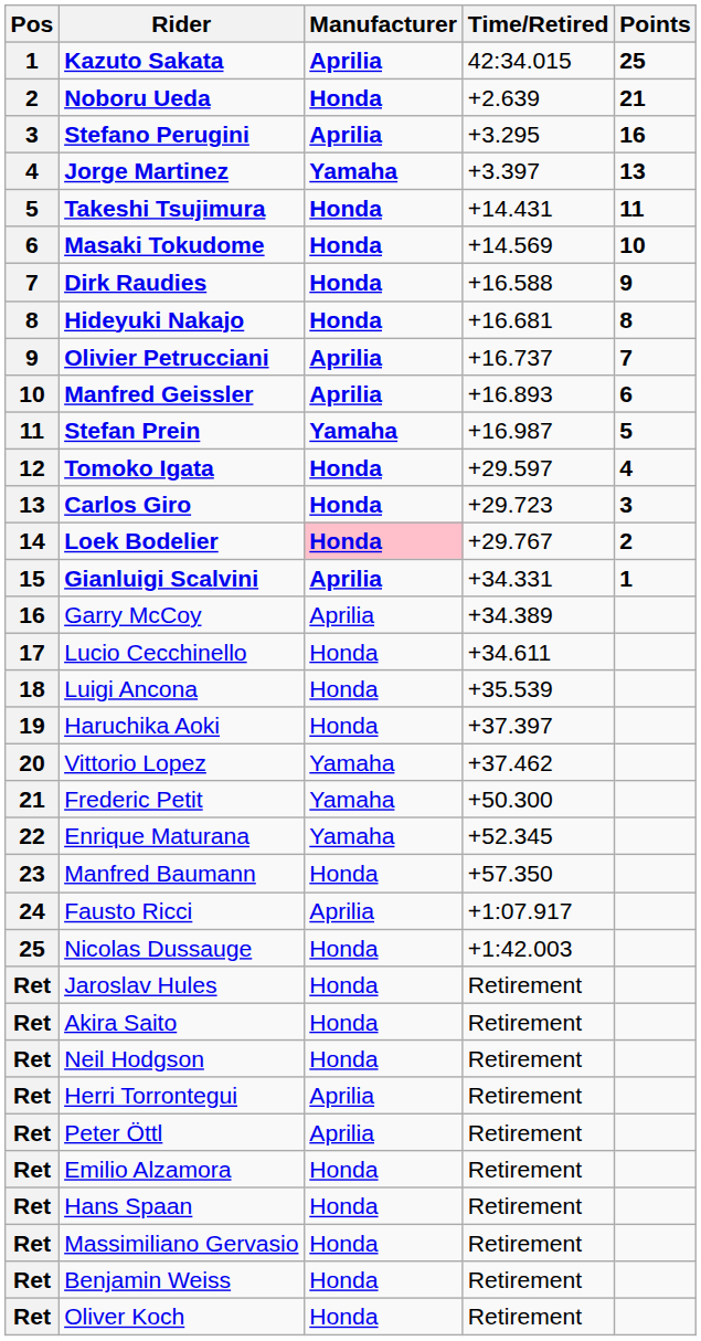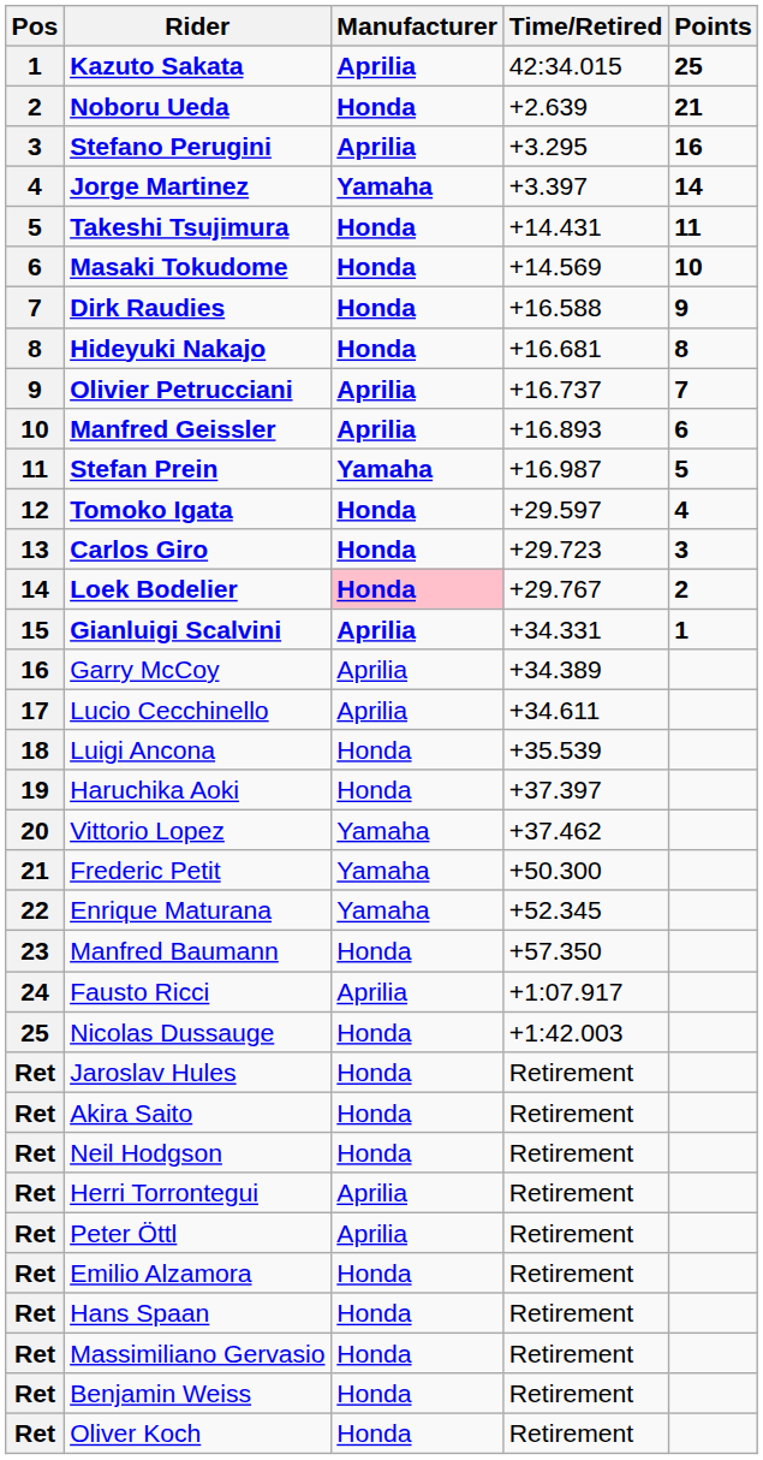 <table class="wikitable" style="font-size: 95%;">
 <tr>
 <th>Pos</th>
 <th>Rider</th>
 <th>Manufacturer</th>
 <th>Time/Retired</th>
 <th>Points</th>
 </tr>
 <tr>
 <th>1</th>
 <td> <strong><a href='#'>Kazuto Sakata</a></strong></td>
 <td><strong><a href='#'>Aprilia</a></strong></td>
 <td>42:34.015</td>
 <td><strong>25</strong></td>
 </tr>
 <tr>
 <th>2</th>
 <td> <strong><a href='#'>Noboru Ueda</a></strong></td>
 <td><strong><a href='#'>Honda</a></strong></td>
 <td>+2.639</td>
 <td><strong>21</strong></td>
 </tr>
 <tr>
 <th>3</th>
 <td> <strong><a href='#'>Stefano Perugini</a></strong></td>
 <td><strong><a href='#'>Aprilia</a></strong></td>
 <td>+3.295</td>
 <td><strong>16</strong></td>
 </tr>
 <tr>
 <th>4</th>
 <td> <strong><a href='#'>Jorge Martinez</a></strong></td>
 <td><strong><a href='#'>Yamaha</a></strong></td>
 <td>+3.397</td>
-<td><strong>13</strong></td>
+<td><strong>14</strong></td>
 </tr>
 <tr>
 <th>5</th>
 <td> <strong><a href='#'>Takeshi Tsujimura</a></strong></td>
 <td><strong><a href='#'>Honda</a></strong></td>
 <td>+14.431</td>
 <td><strong>11</strong></td>
 </tr>
 <tr>
 <th>6</th>
 <td> <strong><a href='#'>Masaki Tokudome</a></strong></td>
 <td><strong><a href='#'>Honda</a></strong></td>
 <td>+14.569</td>
 <td><strong>10</strong></td>
 </tr>
 <tr>
 <th>7</th>
 <td> <strong><a href='#'>Dirk Raudies</a></strong></td>
 <td><strong><a href='#'>Honda</a></strong></td>
 <td>+16.588</td>
 <td><strong>9</strong></td>
 </tr>
 <tr>
 <th>8</th>
 <td> <strong><a href='#'>Hideyuki Nakajo</a></strong></td>
 <td><strong><a href='#'>Honda</a></strong></td>
 <td>+16.681</td>
 <td><strong>8</strong></td>
 </tr>
 <tr>
 <th>9</th>
 <td> <strong><a href='#'>Olivier Petrucciani</a></strong></td>
 <td><strong><a href='#'>Aprilia</a></strong></td>
 <td>+16.737</td>
 <td><strong>7</strong></td>
 </tr>
 <tr>
 <th>10</th>
 <td> <strong><a href='#'>Manfred Geissler</a></strong></td>
 <td><strong><a href='#'>Aprilia</a></strong></td>
 <td>+16.893</td>
 <td><strong>6</strong></td>
 </tr>
 <tr>
 <th>11</th>
 <td> <strong><a href='#'>Stefan Prein</a></strong></td>
 <td><strong><a href='#'>Yamaha</a></strong></td>
 <td>+16.987</td>
 <td><strong>5</strong></td>
 </tr>
 <tr>
 <th>12</th>
 <td> <strong><a href='#'>Tomoko Igata</a></strong></td>
 <td><strong><a href='#'>Honda</a></strong></td>
 <td>+29.597</td>
 <td><strong>4</strong></td>
 </tr>
 <tr>
 <th>13</th>
 <td> <strong><a href='#'>Carlos Giro</a></strong></td>
 <td><strong><a href='#'>Honda</a></strong></td>
 <td>+29.723</td>
 <td><strong>3</strong></td>
 </tr>
 <tr>
 <th>14</th>
 <td> <strong><a href='#'>Loek Bodelier</a></strong></td>
 <td style="background: pink;"><strong><a href='#'>Honda</a></strong></td>
 <td>+29.767</td>
 <td><strong>2</strong></td>
 </tr>
 <tr>
 <th>15</th>
 <td> <strong><a href='#'>Gianluigi Scalvini</a></strong></td>
 <td><strong><a href='#'>Aprilia</a></strong></td>
 <td>+34.331</td>
 <td><strong>1</strong></td>
 </tr>
 <tr>
 <th>16</th>
 <td> <a href='#'>Garry McCoy</a></td>
 <td><a href='#'>Aprilia</a></td>
 <td>+34.389</td>
 <td></td>
 </tr>
 <tr>
 <th>17</th>
 <td> <a href='#'>Lucio Cecchinello</a></td>
-<td><a href='#'>Honda</a></td>
+<td><a href='#'>Aprilia</a></td>
 <td>+34.611</td>
 <td></td>
 </tr>
 <tr>
 <th>18</th>
 <td> <a href='#'>Luigi Ancona</a></td>
 <td><a href='#'>Honda</a></td>
 <td>+35.539</td>
 <td></td>
 </tr>
 <tr>
 <th>19</th>
 <td> <a href='#'>Haruchika Aoki</a></td>
 <td><a href='#'>Honda</a></td>
 <td>+37.397</td>
 <td></td>
 </tr>
 <tr>
 <th>20</th>
 <td> <a href='#'>Vittorio Lopez</a></td>
 <td><a href='#'>Yamaha</a></td>
 <td>+37.462</td>
 <td></td>
 </tr>
 <tr>
 <th>21</th>
 <td> <a href='#'>Frederic Petit</a></td>
 <td><a href='#'>Yamaha</a></td>
 <td>+50.300</td>
 <td></td>
 </tr>
 <tr>
 <th>22</th>
 <td> <a href='#'>Enrique Maturana</a></td>
 <td><a href='#'>Yamaha</a></td>
 <td>+52.345</td>
 <td></td>
 </tr>
 <tr>
 <th>23</th>
 <td> <a href='#'>Manfred Baumann</a></td>
 <td><a href='#'>Honda</a></td>
 <td>+57.350</td>
 <td></td>
 </tr>
 <tr>
 <th>24</th>
 <td> <a href='#'>Fausto Ricci</a></td>
 <td><a href='#'>Aprilia</a></td>
 <td>+1:07.917</td>
 <td></td>
 </tr>
 <tr>
 <th>25</th>
 <td> <a href='#'>Nicolas Dussauge</a></td>
 <td><a href='#'>Honda</a></td>
 <td>+1:42.003</td>
 <td></td>
 </tr>
 <tr>
 <th>Ret</th>
 <td> <a href='#'>Jaroslav Hules</a></td>
 <td><a href='#'>Honda</a></td>
 <td>Retirement</td>
 <td></td>
 </tr>
 <tr>
 <th>Ret</th>
 <td> <a href='#'>Akira Saito</a></td>
 <td><a href='#'>Honda</a></td>
 <td>Retirement</td>
 <td></td>
 </tr>
 <tr>
 <th>Ret</th>
 <td> <a href='#'>Neil Hodgson</a></td>
 <td><a href='#'>Honda</a></td>
 <td>Retirement</td>
 <td></td>
 </tr>
 <tr>
 <th>Ret</th>
 <td> <a href='#'>Herri Torrontegui</a></td>
 <td><a href='#'>Aprilia</a></td>
 <td>Retirement</td>
 <td></td>
 </tr>
 <tr>
 <th>Ret</th>
 <td> <a href='#'>Peter Öttl</a></td>
 <td><a href='#'>Aprilia</a></td>
 <td>Retirement</td>
 <td></td>
 </tr>
 <tr>
 <th>Ret</th>
 <td> <a href='#'>Emilio Alzamora</a></td>
 <td><a href='#'>Honda</a></td>
 <td>Retirement</td>
 <td></td>
 </tr>
 <tr>
 <th>Ret</th>
 <td> <a href='#'>Hans Spaan</a></td>
 <td><a href='#'>Honda</a></td>
 <td>Retirement</td>
 <td></td>
 </tr>
 <tr>
 <th>Ret</th>
 <td> <a href='#'>Massimiliano Gervasio</a></td>
 <td><a href='#'>Honda</a></td>
 <td>Retirement</td>
 <td></td>
 </tr>
 <tr>
 <th>Ret</th>
 <td> <a href='#'>Benjamin Weiss</a></td>
 <td><a href='#'>Honda</a></td>
 <td>Retirement</td>
 <td></td>
 </tr>
 <tr>
 <th>Ret</th>
 <td> <a href='#'>Oliver Koch</a></td>
 <td><a href='#'>Honda</a></td>
 <td>Retirement</td>
 <td></td>
 </tr>
 </table>
